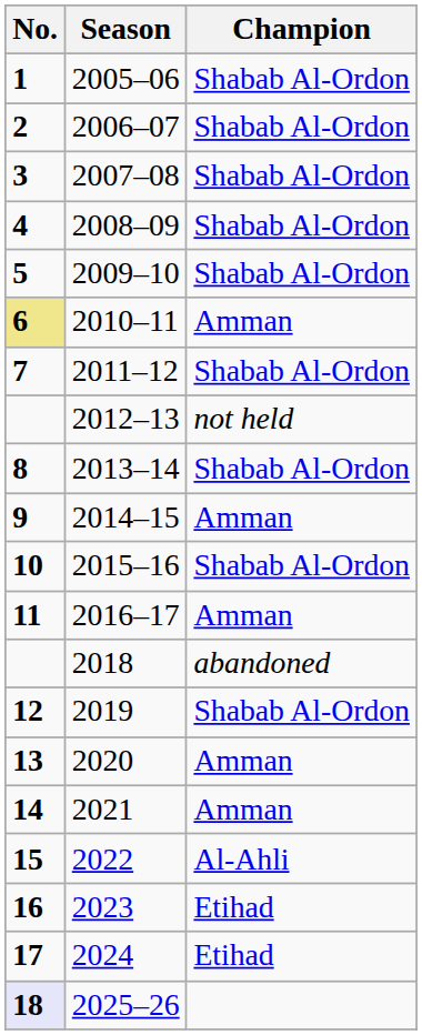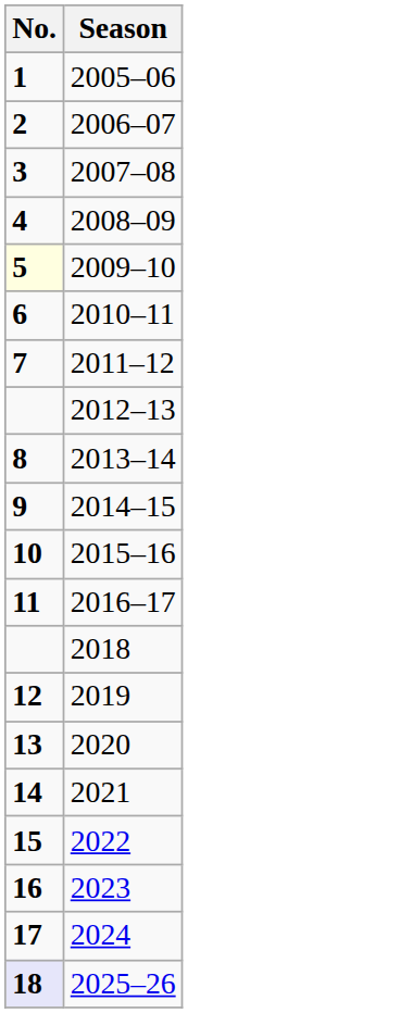 <table class="wikitable sortable">
 <tr>
 <th>No.</th>
 <th>Season</th>
-<th>Champion</th>
 </tr>
 <tr>
 <td><strong>1</strong></td>
 <td>2005–06</td>
-<td><a href='#'>Shabab Al-Ordon</a></td>
 </tr>
 <tr>
 <td><strong>2</strong></td>
 <td>2006–07</td>
-<td><a href='#'>Shabab Al-Ordon</a></td>
 </tr>
 <tr>
 <td><strong>3</strong></td>
 <td>2007–08</td>
-<td><a href='#'>Shabab Al-Ordon</a></td>
 </tr>
 <tr>
 <td><strong>4</strong></td>
 <td>2008–09</td>
-<td><a href='#'>Shabab Al-Ordon</a></td>
 </tr>
 <tr>
-<td><strong>5</strong></td>
+<td style="background: lightyellow;"><strong>5</strong></td>
 <td>2009–10</td>
-<td><a href='#'>Shabab Al-Ordon</a></td>
 </tr>
 <tr>
-<td style="background: khaki;"><strong>6</strong></td>
+<td><strong>6</strong></td>
 <td>2010–11</td>
-<td><a href='#'>Amman</a></td>
 </tr>
 <tr>
 <td><strong>7</strong></td>
 <td>2011–12</td>
-<td><a href='#'>Shabab Al-Ordon</a></td>
 </tr>
 <tr>
 <td></td>
 <td>2012–13</td>
-<td><em>not held</em></td>
 </tr>
 <tr>
 <td><strong>8</strong></td>
 <td>2013–14</td>
-<td><a href='#'>Shabab Al-Ordon</a></td>
 </tr>
 <tr>
 <td><strong>9</strong></td>
 <td>2014–15</td>
-<td><a href='#'>Amman</a></td>
 </tr>
 <tr>
 <td><strong>10</strong></td>
 <td>2015–16</td>
-<td><a href='#'>Shabab Al-Ordon</a></td>
 </tr>
 <tr>
 <td><strong>11</strong></td>
 <td>2016–17</td>
-<td><a href='#'>Amman</a></td>
 </tr>
 <tr>
 <td></td>
 <td>2018</td>
-<td><em>abandoned</em></td>
 </tr>
 <tr>
 <td><strong>12</strong></td>
 <td>2019</td>
-<td><a href='#'>Shabab Al-Ordon</a></td>
 </tr>
 <tr>
 <td><strong>13</strong></td>
 <td>2020</td>
-<td><a href='#'>Amman</a></td>
 </tr>
 <tr>
 <td><strong>14</strong></td>
 <td>2021</td>
-<td><a href='#'>Amman</a></td>
 </tr>
 <tr>
 <td><strong>15</strong></td>
 <td><a href='#'>2022</a></td>
-<td><a href='#'>Al-Ahli</a></td>
 </tr>
 <tr>
 <td><strong>16</strong></td>
 <td><a href='#'>2023</a></td>
-<td><a href='#'>Etihad</a></td>
 </tr>
 <tr>
 <td><strong>17</strong></td>
 <td><a href='#'>2024</a></td>
-<td><a href='#'>Etihad</a></td>
 </tr>
 <tr>
 <td style="background: lavender;"><strong>18</strong></td>
 <td><a href='#'>2025–26</a></td>
-<td></td>
 </tr>
 </table>
